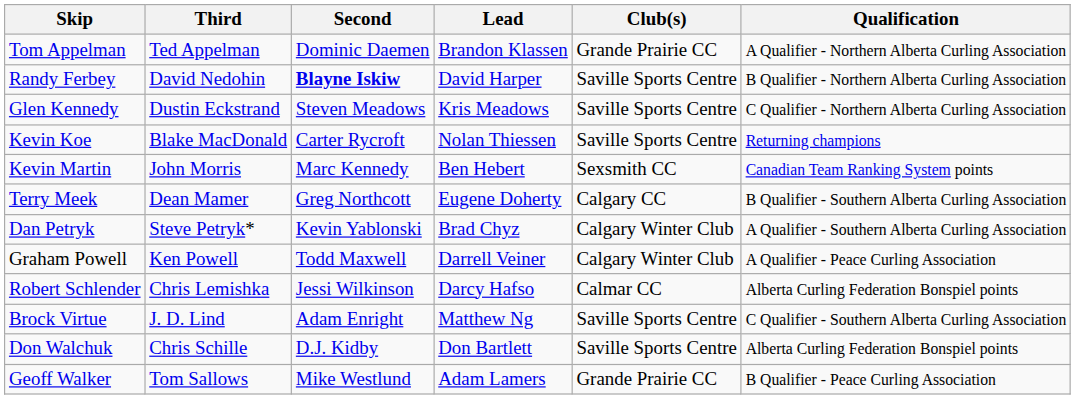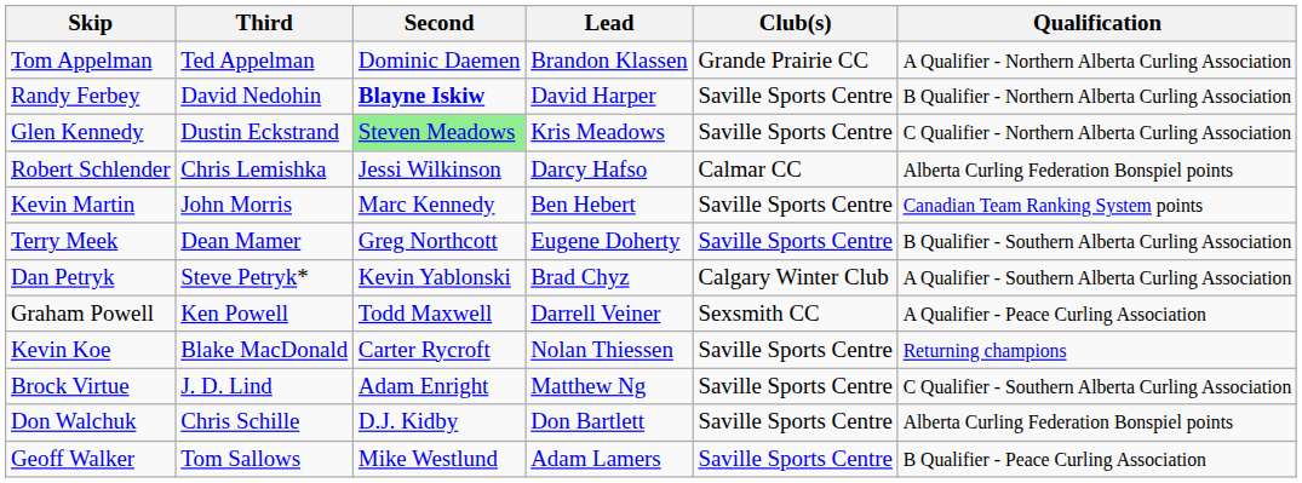 <table class="wikitable">
 <tr>
 <th>Skip</th>
 <th>Third</th>
 <th>Second</th>
 <th>Lead</th>
 <th>Club(s)</th>
 <th>Qualification</th>
 </tr>
 <tr>
 <td><a href='#'>Tom Appelman</a></td>
 <td><a href='#'>Ted Appelman</a></td>
 <td><a href='#'>Dominic Daemen</a></td>
 <td><a href='#'>Brandon Klassen</a></td>
 <td>Grande Prairie CC</td>
 <td><small>A Qualifier - Northern Alberta Curling Association</small></td>
 </tr>
 <tr>
 <td><a href='#'>Randy Ferbey</a></td>
 <td><a href='#'>David Nedohin</a></td>
 <td><strong><a href='#'>Blayne Iskiw</a></strong></td>
 <td><a href='#'>David Harper</a></td>
 <td>Saville Sports Centre</td>
 <td><small>B Qualifier - Northern Alberta Curling Association</small></td>
 </tr>
 <tr>
 <td><a href='#'>Glen Kennedy</a></td>
 <td><a href='#'>Dustin Eckstrand</a></td>
-<td><a href='#'>Steven Meadows</a></td>
+<td style="background: lightgreen;"><a href='#'>Steven Meadows</a></td>
 <td><a href='#'>Kris Meadows</a></td>
 <td>Saville Sports Centre</td>
 <td><small>C Qualifier - Northern Alberta Curling Association</small></td>
 </tr>
 <tr>
-<td><a href='#'>Kevin Koe</a></td>
-<td><a href='#'>Blake MacDonald</a></td>
-<td><a href='#'>Carter Rycroft</a></td>
-<td><a href='#'>Nolan Thiessen</a></td>
-<td>Saville Sports Centre</td>
-<td><small><a href='#'>Returning champions</a></small></td>
+<td><a href='#'>Robert Schlender</a></td>
+<td><a href='#'>Chris Lemishka</a></td>
+<td><a href='#'>Jessi Wilkinson</a></td>
+<td><a href='#'>Darcy Hafso</a></td>
+<td>Calmar CC</td>
+<td><small>Alberta Curling Federation Bonspiel points</small></td>
 </tr>
 <tr>
 <td><a href='#'>Kevin Martin</a></td>
 <td><a href='#'>John Morris</a></td>
 <td><a href='#'>Marc Kennedy</a></td>
 <td><a href='#'>Ben Hebert</a></td>
-<td>Sexsmith CC</td>
+<td>Saville Sports Centre</td>
 <td><small><a href='#'>Canadian Team Ranking System</a> points</small></td>
 </tr>
 <tr>
 <td><a href='#'>Terry Meek</a></td>
 <td><a href='#'>Dean Mamer</a></td>
 <td><a href='#'>Greg Northcott</a></td>
 <td><a href='#'>Eugene Doherty</a></td>
-<td>Calgary CC</td>
+<td><a href='#'>Saville Sports Centre</a></td>
 <td><small>B Qualifier - Southern Alberta Curling Association</small></td>
 </tr>
 <tr>
 <td><a href='#'>Dan Petryk</a></td>
 <td><a href='#'>Steve Petryk</a>*</td>
 <td><a href='#'>Kevin Yablonski</a></td>
 <td><a href='#'>Brad Chyz</a></td>
 <td>Calgary Winter Club</td>
 <td><small>A Qualifier - Southern Alberta Curling Association</small></td>
 </tr>
 <tr>
 <td>Graham Powell</td>
 <td><a href='#'>Ken Powell</a></td>
 <td><a href='#'>Todd Maxwell</a></td>
 <td><a href='#'>Darrell Veiner</a></td>
-<td>Calgary Winter Club</td>
+<td>Sexsmith CC</td>
 <td><small>A Qualifier - Peace Curling Association</small></td>
 </tr>
 <tr>
-<td><a href='#'>Robert Schlender</a></td>
-<td><a href='#'>Chris Lemishka</a></td>
-<td><a href='#'>Jessi Wilkinson</a></td>
-<td><a href='#'>Darcy Hafso</a></td>
-<td>Calmar CC</td>
-<td><small>Alberta Curling Federation Bonspiel points</small></td>
+<td><a href='#'>Kevin Koe</a></td>
+<td><a href='#'>Blake MacDonald</a></td>
+<td><a href='#'>Carter Rycroft</a></td>
+<td><a href='#'>Nolan Thiessen</a></td>
+<td>Saville Sports Centre</td>
+<td><small><a href='#'>Returning champions</a></small></td>
 </tr>
 <tr>
 <td><a href='#'>Brock Virtue</a></td>
 <td><a href='#'>J. D. Lind</a></td>
 <td><a href='#'>Adam Enright</a></td>
 <td><a href='#'>Matthew Ng</a></td>
 <td>Saville Sports Centre</td>
 <td><small>C Qualifier - Southern Alberta Curling Association</small></td>
 </tr>
 <tr>
 <td><a href='#'>Don Walchuk</a></td>
 <td><a href='#'>Chris Schille</a></td>
 <td><a href='#'>D.J. Kidby</a></td>
 <td><a href='#'>Don Bartlett</a></td>
 <td>Saville Sports Centre</td>
 <td><small>Alberta Curling Federation Bonspiel points</small></td>
 </tr>
 <tr>
 <td><a href='#'>Geoff Walker</a></td>
 <td><a href='#'>Tom Sallows</a></td>
 <td><a href='#'>Mike Westlund</a></td>
 <td><a href='#'>Adam Lamers</a></td>
-<td>Grande Prairie CC</td>
+<td><a href='#'>Saville Sports Centre</a></td>
 <td><small>B Qualifier - Peace Curling Association</small></td>
 </tr>
 </table>
